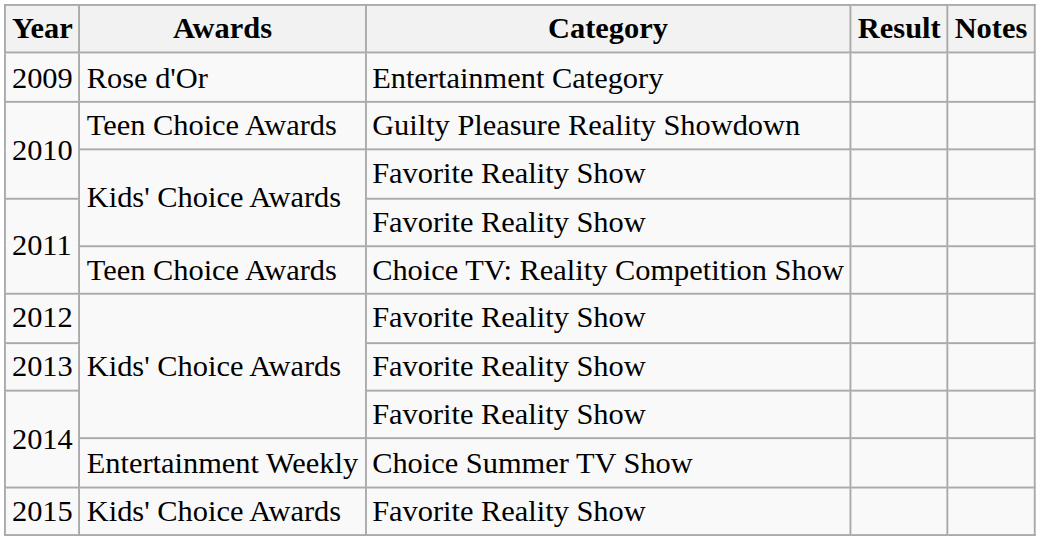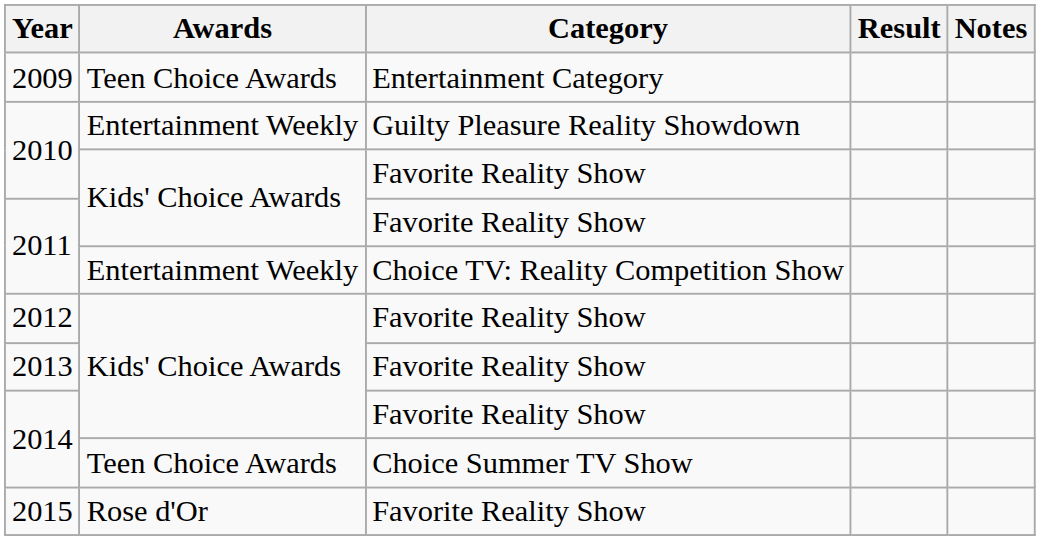 <table class="wikitable">
 <tr>
 <th>Year</th>
 <th>Awards</th>
 <th>Category</th>
 <th>Result</th>
 <th>Notes</th>
 </tr>
 <tr>
 <td>2009</td>
-<td>Rose d'Or</td>
+<td>Teen Choice Awards</td>
 <td>Entertainment Category</td>
 <td></td>
 <td style="text-align:center;"></td>
 </tr>
 <tr>
 <td rowspan="2">2010</td>
-<td>Teen Choice Awards</td>
+<td>Entertainment Weekly</td>
 <td>Guilty Pleasure Reality Showdown</td>
 <td></td>
 <td style="text-align:center;"></td>
 </tr>
 <tr>
 <td rowspan="2">Kids' Choice Awards</td>
 <td>Favorite Reality Show</td>
 <td></td>
 <td style="text-align:center;"></td>
 </tr>
 <tr>
 <td rowspan="2">2011</td>
 <td>Favorite Reality Show</td>
 <td></td>
 <td style="text-align:center;"></td>
 </tr>
 <tr>
-<td>Teen Choice Awards</td>
+<td>Entertainment Weekly</td>
 <td>Choice TV: Reality Competition Show</td>
 <td></td>
 <td style="text-align:center;"></td>
 </tr>
 <tr>
 <td>2012</td>
 <td rowspan="3">Kids' Choice Awards</td>
 <td>Favorite Reality Show</td>
 <td></td>
 <td style="text-align:center;"></td>
 </tr>
 <tr>
 <td>2013</td>
 <td>Favorite Reality Show</td>
 <td></td>
 <td style="text-align:center;"></td>
 </tr>
 <tr>
 <td rowspan="2">2014</td>
 <td>Favorite Reality Show</td>
 <td></td>
 <td style="text-align:center;"></td>
 </tr>
 <tr>
-<td>Entertainment Weekly</td>
+<td>Teen Choice Awards</td>
 <td>Choice Summer TV Show</td>
 <td></td>
 <td style="text-align:center;"></td>
 </tr>
 <tr>
 <td>2015</td>
-<td>Kids' Choice Awards</td>
+<td>Rose d'Or</td>
 <td>Favorite Reality Show</td>
 <td></td>
 <td style="text-align:center;"></td>
 </tr>
 </table>
